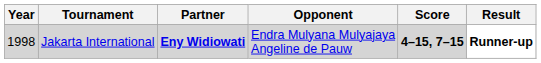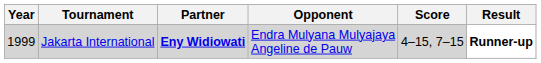 <table class="sortable wikitable" style="font-size: 90%">
 <tr>
 <th>Year</th>
 <th>Tournament</th>
 <th>Partner</th>
 <th>Opponent</th>
 <th>Score</th>
 <th>Result</th>
 </tr>
 <tr style="background:#D5D5D5">
-<td align="center">1998</td>
+<td align="center">1999</td>
 <td align="left"><a href='#'>Jakarta International</a></td>
 <td align="left"><strong> <a href='#'>Eny Widiowati</a></strong></td>
 <td align="left"> <a href='#'>Endra Mulyana Mulyajaya</a> <br>  <a href='#'>Angeline de Pauw</a></td>
-<td align="left"><strong>4–15, 7–15</strong></td>
+<td align="left">4–15, 7–15</td>
 <td style="text-align:left; background:white"> <strong>Runner-up</strong></td>
 </tr>
 </table>
